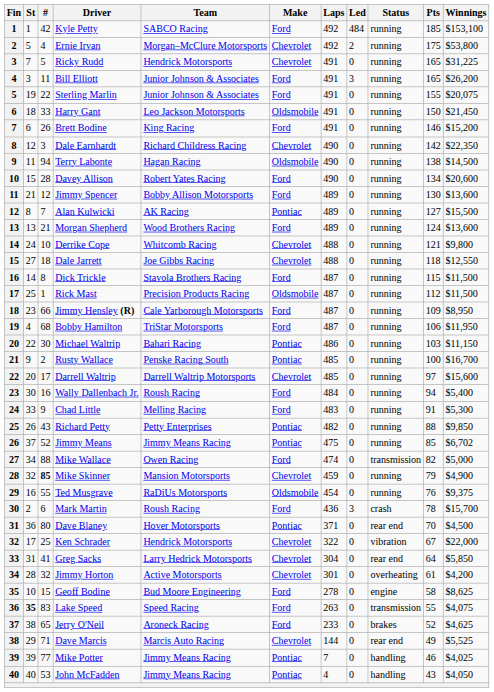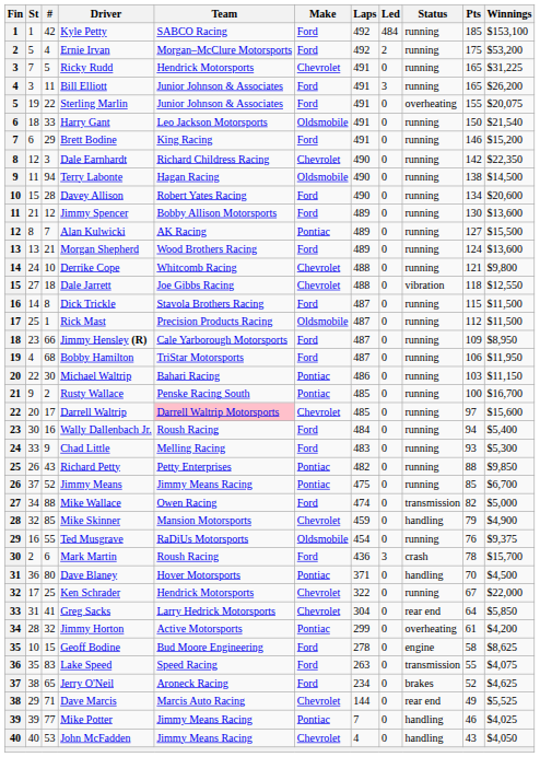 <table class="wikitable" style="font-size:95%">
 <tr>
 <th>Fin</th>
 <th>St</th>
 <th>#</th>
 <th>Driver</th>
 <th>Team</th>
 <th>Make</th>
 <th>Laps</th>
 <th>Led</th>
 <th>Status</th>
 <th>Pts</th>
 <th>Winnings</th>
 </tr>
 <tr>
 <th>1</th>
 <td>1</td>
 <td>42</td>
 <td><a href='#'>Kyle Petty</a></td>
 <td><a href='#'>SABCO Racing</a></td>
 <td><a href='#'>Ford</a></td>
 <td>492</td>
 <td>484</td>
 <td>running</td>
 <td>185</td>
 <td>$153,100</td>
 </tr>
 <tr>
 <th>2</th>
 <td>5</td>
 <td>4</td>
 <td><a href='#'>Ernie Irvan</a></td>
 <td><a href='#'>Morgan–McClure Motorsports</a></td>
-<td><a href='#'>Chevrolet</a></td>
+<td><a href='#'>Ford</a></td>
 <td>492</td>
 <td>2</td>
 <td>running</td>
 <td>175</td>
-<td>$53,800</td>
+<td>$53,200</td>
 </tr>
 <tr>
 <th>3</th>
 <td>7</td>
 <td>5</td>
 <td><a href='#'>Ricky Rudd</a></td>
 <td><a href='#'>Hendrick Motorsports</a></td>
 <td><a href='#'>Chevrolet</a></td>
 <td>491</td>
 <td>0</td>
 <td>running</td>
 <td>165</td>
 <td>$31,225</td>
 </tr>
 <tr>
 <th>4</th>
 <td>3</td>
 <td>11</td>
 <td><a href='#'>Bill Elliott</a></td>
 <td><a href='#'>Junior Johnson & Associates</a></td>
 <td><a href='#'>Ford</a></td>
 <td>491</td>
 <td>3</td>
 <td>running</td>
 <td>165</td>
 <td>$26,200</td>
 </tr>
 <tr>
 <th>5</th>
 <td>19</td>
 <td>22</td>
 <td><a href='#'>Sterling Marlin</a></td>
 <td><a href='#'>Junior Johnson & Associates</a></td>
 <td><a href='#'>Ford</a></td>
 <td>491</td>
 <td>0</td>
-<td>running</td>
+<td>overheating</td>
 <td>155</td>
 <td>$20,075</td>
 </tr>
 <tr>
 <th>6</th>
 <td>18</td>
 <td>33</td>
 <td><a href='#'>Harry Gant</a></td>
 <td><a href='#'>Leo Jackson Motorsports</a></td>
 <td><a href='#'>Oldsmobile</a></td>
 <td>491</td>
 <td>0</td>
 <td>running</td>
 <td>150</td>
-<td>$21,450</td>
+<td>$21,540</td>
 </tr>
 <tr>
 <th>7</th>
 <td>6</td>
-<td>26</td>
+<td>29</td>
 <td><a href='#'>Brett Bodine</a></td>
 <td><a href='#'>King Racing</a></td>
 <td><a href='#'>Ford</a></td>
 <td>491</td>
 <td>0</td>
 <td>running</td>
 <td>146</td>
 <td>$15,200</td>
 </tr>
 <tr>
 <th>8</th>
 <td>12</td>
 <td>3</td>
 <td><a href='#'>Dale Earnhardt</a></td>
 <td><a href='#'>Richard Childress Racing</a></td>
 <td><a href='#'>Chevrolet</a></td>
 <td>490</td>
 <td>0</td>
 <td>running</td>
 <td>142</td>
 <td>$22,350</td>
 </tr>
 <tr>
 <th>9</th>
 <td>11</td>
 <td>94</td>
 <td><a href='#'>Terry Labonte</a></td>
 <td><a href='#'>Hagan Racing</a></td>
 <td><a href='#'>Oldsmobile</a></td>
 <td>490</td>
 <td>0</td>
 <td>running</td>
 <td>138</td>
 <td>$14,500</td>
 </tr>
 <tr>
 <th>10</th>
 <td>15</td>
 <td>28</td>
 <td><a href='#'>Davey Allison</a></td>
 <td><a href='#'>Robert Yates Racing</a></td>
 <td><a href='#'>Ford</a></td>
 <td>490</td>
 <td>0</td>
 <td>running</td>
 <td>134</td>
 <td>$20,600</td>
 </tr>
 <tr>
 <th>11</th>
 <td>21</td>
 <td>12</td>
 <td><a href='#'>Jimmy Spencer</a></td>
 <td><a href='#'>Bobby Allison Motorsports</a></td>
 <td><a href='#'>Ford</a></td>
 <td>489</td>
 <td>0</td>
 <td>running</td>
 <td>130</td>
 <td>$13,600</td>
 </tr>
 <tr>
 <th>12</th>
 <td>8</td>
 <td>7</td>
 <td><a href='#'>Alan Kulwicki</a></td>
 <td><a href='#'>AK Racing</a></td>
 <td><a href='#'>Pontiac</a></td>
 <td>489</td>
 <td>0</td>
 <td>running</td>
 <td>127</td>
 <td>$15,500</td>
 </tr>
 <tr>
 <th>13</th>
 <td>13</td>
 <td>21</td>
 <td><a href='#'>Morgan Shepherd</a></td>
 <td><a href='#'>Wood Brothers Racing</a></td>
 <td><a href='#'>Ford</a></td>
 <td>489</td>
 <td>0</td>
 <td>running</td>
 <td>124</td>
 <td>$13,600</td>
 </tr>
 <tr>
 <th>14</th>
 <td>24</td>
 <td>10</td>
 <td><a href='#'>Derrike Cope</a></td>
 <td><a href='#'>Whitcomb Racing</a></td>
 <td><a href='#'>Chevrolet</a></td>
 <td>488</td>
 <td>0</td>
 <td>running</td>
 <td>121</td>
 <td>$9,800</td>
 </tr>
 <tr>
 <th>15</th>
 <td>27</td>
 <td>18</td>
 <td><a href='#'>Dale Jarrett</a></td>
 <td><a href='#'>Joe Gibbs Racing</a></td>
 <td><a href='#'>Chevrolet</a></td>
 <td>488</td>
 <td>0</td>
-<td>running</td>
+<td>vibration</td>
 <td>118</td>
 <td>$12,550</td>
 </tr>
 <tr>
 <th>16</th>
 <td>14</td>
 <td>8</td>
 <td><a href='#'>Dick Trickle</a></td>
 <td><a href='#'>Stavola Brothers Racing</a></td>
 <td><a href='#'>Ford</a></td>
 <td>487</td>
 <td>0</td>
 <td>running</td>
 <td>115</td>
 <td>$11,500</td>
 </tr>
 <tr>
 <th>17</th>
 <td>25</td>
 <td>1</td>
 <td><a href='#'>Rick Mast</a></td>
 <td><a href='#'>Precision Products Racing</a></td>
 <td><a href='#'>Oldsmobile</a></td>
 <td>487</td>
 <td>0</td>
 <td>running</td>
 <td>112</td>
 <td>$11,500</td>
 </tr>
 <tr>
 <th>18</th>
 <td>23</td>
 <td>66</td>
 <td><a href='#'>Jimmy Hensley</a> <strong>(R)</strong></td>
 <td><a href='#'>Cale Yarborough Motorsports</a></td>
 <td><a href='#'>Ford</a></td>
 <td>487</td>
 <td>0</td>
 <td>running</td>
 <td>109</td>
 <td>$8,950</td>
 </tr>
 <tr>
 <th>19</th>
 <td>4</td>
 <td>68</td>
 <td><a href='#'>Bobby Hamilton</a></td>
 <td><a href='#'>TriStar Motorsports</a></td>
 <td><a href='#'>Ford</a></td>
 <td>487</td>
 <td>0</td>
 <td>running</td>
 <td>106</td>
 <td>$11,950</td>
 </tr>
 <tr>
 <th>20</th>
 <td>22</td>
 <td>30</td>
 <td><a href='#'>Michael Waltrip</a></td>
 <td><a href='#'>Bahari Racing</a></td>
 <td><a href='#'>Pontiac</a></td>
 <td>486</td>
 <td>0</td>
 <td>running</td>
 <td>103</td>
 <td>$11,150</td>
 </tr>
 <tr>
 <th>21</th>
 <td>9</td>
 <td>2</td>
 <td><a href='#'>Rusty Wallace</a></td>
 <td><a href='#'>Penske Racing South</a></td>
 <td><a href='#'>Pontiac</a></td>
 <td>485</td>
 <td>0</td>
 <td>running</td>
 <td>100</td>
 <td>$16,700</td>
 </tr>
 <tr>
 <th>22</th>
 <td>20</td>
 <td>17</td>
 <td><a href='#'>Darrell Waltrip</a></td>
-<td><a href='#'>Darrell Waltrip Motorsports</a></td>
+<td style="background: pink;"><a href='#'>Darrell Waltrip Motorsports</a></td>
 <td><a href='#'>Chevrolet</a></td>
 <td>485</td>
 <td>0</td>
 <td>running</td>
 <td>97</td>
 <td>$15,600</td>
 </tr>
 <tr>
 <th>23</th>
 <td>30</td>
 <td>16</td>
 <td><a href='#'>Wally Dallenbach Jr.</a></td>
 <td><a href='#'>Roush Racing</a></td>
 <td><a href='#'>Ford</a></td>
 <td>484</td>
 <td>0</td>
 <td>running</td>
 <td>94</td>
 <td>$5,400</td>
 </tr>
 <tr>
 <th>24</th>
 <td>33</td>
 <td>9</td>
 <td><a href='#'>Chad Little</a></td>
 <td><a href='#'>Melling Racing</a></td>
 <td><a href='#'>Ford</a></td>
 <td>483</td>
 <td>0</td>
 <td>running</td>
-<td>91</td>
+<td>93</td>
 <td>$5,300</td>
 </tr>
 <tr>
 <th>25</th>
 <td>26</td>
 <td>43</td>
 <td><a href='#'>Richard Petty</a></td>
 <td><a href='#'>Petty Enterprises</a></td>
 <td><a href='#'>Pontiac</a></td>
 <td>482</td>
 <td>0</td>
 <td>running</td>
 <td>88</td>
 <td>$9,850</td>
 </tr>
 <tr>
 <th>26</th>
 <td>37</td>
 <td>52</td>
 <td><a href='#'>Jimmy Means</a></td>
 <td><a href='#'>Jimmy Means Racing</a></td>
 <td><a href='#'>Pontiac</a></td>
 <td>475</td>
 <td>0</td>
 <td>running</td>
 <td>85</td>
-<td>$6,702</td>
+<td>$6,700</td>
 </tr>
 <tr>
 <th>27</th>
 <td>34</td>
 <td>88</td>
 <td><a href='#'>Mike Wallace</a></td>
 <td><a href='#'>Owen Racing</a></td>
 <td><a href='#'>Ford</a></td>
 <td>474</td>
 <td>0</td>
 <td>transmission</td>
 <td>82</td>
 <td>$5,000</td>
 </tr>
 <tr>
 <th>28</th>
 <td>32</td>
-<td><strong>85</strong></td>
+<td>85</td>
 <td><a href='#'>Mike Skinner</a></td>
 <td><a href='#'>Mansion Motorsports</a></td>
 <td><a href='#'>Chevrolet</a></td>
 <td>459</td>
 <td>0</td>
-<td>running</td>
+<td>handling</td>
 <td>79</td>
 <td>$4,900</td>
 </tr>
 <tr>
 <th>29</th>
 <td>16</td>
 <td>55</td>
 <td><a href='#'>Ted Musgrave</a></td>
 <td><a href='#'>RaDiUs Motorsports</a></td>
 <td><a href='#'>Oldsmobile</a></td>
 <td>454</td>
 <td>0</td>
 <td>running</td>
 <td>76</td>
 <td>$9,375</td>
 </tr>
 <tr>
 <th>30</th>
 <td>2</td>
 <td>6</td>
 <td><a href='#'>Mark Martin</a></td>
 <td><a href='#'>Roush Racing</a></td>
 <td><a href='#'>Ford</a></td>
 <td>436</td>
 <td>3</td>
 <td>crash</td>
 <td>78</td>
 <td>$15,700</td>
 </tr>
 <tr>
 <th>31</th>
 <td>36</td>
 <td>80</td>
 <td><a href='#'>Dave Blaney</a></td>
 <td><a href='#'>Hover Motorsports</a></td>
 <td><a href='#'>Pontiac</a></td>
 <td>371</td>
 <td>0</td>
-<td>rear end</td>
+<td>handling</td>
 <td>70</td>
 <td>$4,500</td>
 </tr>
 <tr>
 <th>32</th>
 <td>17</td>
 <td>25</td>
 <td><a href='#'>Ken Schrader</a></td>
 <td><a href='#'>Hendrick Motorsports</a></td>
 <td><a href='#'>Chevrolet</a></td>
 <td>322</td>
 <td>0</td>
-<td>vibration</td>
+<td>running</td>
 <td>67</td>
 <td>$22,000</td>
 </tr>
 <tr>
 <th>33</th>
 <td>31</td>
 <td>41</td>
 <td><a href='#'>Greg Sacks</a></td>
 <td><a href='#'>Larry Hedrick Motorsports</a></td>
 <td><a href='#'>Chevrolet</a></td>
 <td>304</td>
 <td>0</td>
 <td>rear end</td>
 <td>64</td>
 <td>$5,850</td>
 </tr>
 <tr>
 <th>34</th>
 <td>28</td>
 <td>32</td>
 <td><a href='#'>Jimmy Horton</a></td>
 <td><a href='#'>Active Motorsports</a></td>
-<td><a href='#'>Chevrolet</a></td>
-<td>301</td>
+<td><a href='#'>Pontiac</a></td>
+<td>299</td>
 <td>0</td>
 <td>overheating</td>
 <td>61</td>
 <td>$4,200</td>
 </tr>
 <tr>
 <th>35</th>
 <td>10</td>
 <td>15</td>
 <td><a href='#'>Geoff Bodine</a></td>
 <td><a href='#'>Bud Moore Engineering</a></td>
 <td><a href='#'>Ford</a></td>
 <td>278</td>
 <td>0</td>
 <td>engine</td>
 <td>58</td>
 <td>$8,625</td>
 </tr>
 <tr>
 <th>36</th>
-<td><strong>35</strong></td>
+<td>35</td>
 <td>83</td>
 <td><a href='#'>Lake Speed</a></td>
 <td><a href='#'>Speed Racing</a></td>
 <td><a href='#'>Ford</a></td>
 <td>263</td>
 <td>0</td>
 <td>transmission</td>
 <td>55</td>
 <td>$4,075</td>
 </tr>
 <tr>
 <th>37</th>
 <td>38</td>
 <td>65</td>
 <td><a href='#'>Jerry O'Neil</a></td>
 <td><a href='#'>Aroneck Racing</a></td>
 <td><a href='#'>Ford</a></td>
-<td>233</td>
+<td>234</td>
 <td>0</td>
 <td>brakes</td>
 <td>52</td>
 <td>$4,625</td>
 </tr>
 <tr>
 <th>38</th>
 <td>29</td>
 <td>71</td>
 <td><a href='#'>Dave Marcis</a></td>
 <td><a href='#'>Marcis Auto Racing</a></td>
 <td><a href='#'>Chevrolet</a></td>
 <td>144</td>
 <td>0</td>
 <td>rear end</td>
 <td>49</td>
 <td>$5,525</td>
 </tr>
 <tr>
 <th>39</th>
 <td>39</td>
 <td>77</td>
 <td><a href='#'>Mike Potter</a></td>
 <td><a href='#'>Jimmy Means Racing</a></td>
 <td><a href='#'>Pontiac</a></td>
 <td>7</td>
 <td>0</td>
 <td>handling</td>
 <td>46</td>
 <td>$4,025</td>
 </tr>
 <tr>
 <th>40</th>
 <td>40</td>
 <td>53</td>
 <td><a href='#'>John McFadden</a></td>
 <td><a href='#'>Jimmy Means Racing</a></td>
-<td><a href='#'>Pontiac</a></td>
+<td><a href='#'>Chevrolet</a></td>
 <td>4</td>
 <td>0</td>
 <td>handling</td>
 <td>43</td>
 <td>$4,050</td>
 </tr>
 <tr>
 <th colspan="11"></th>
 </tr>
 </table>
